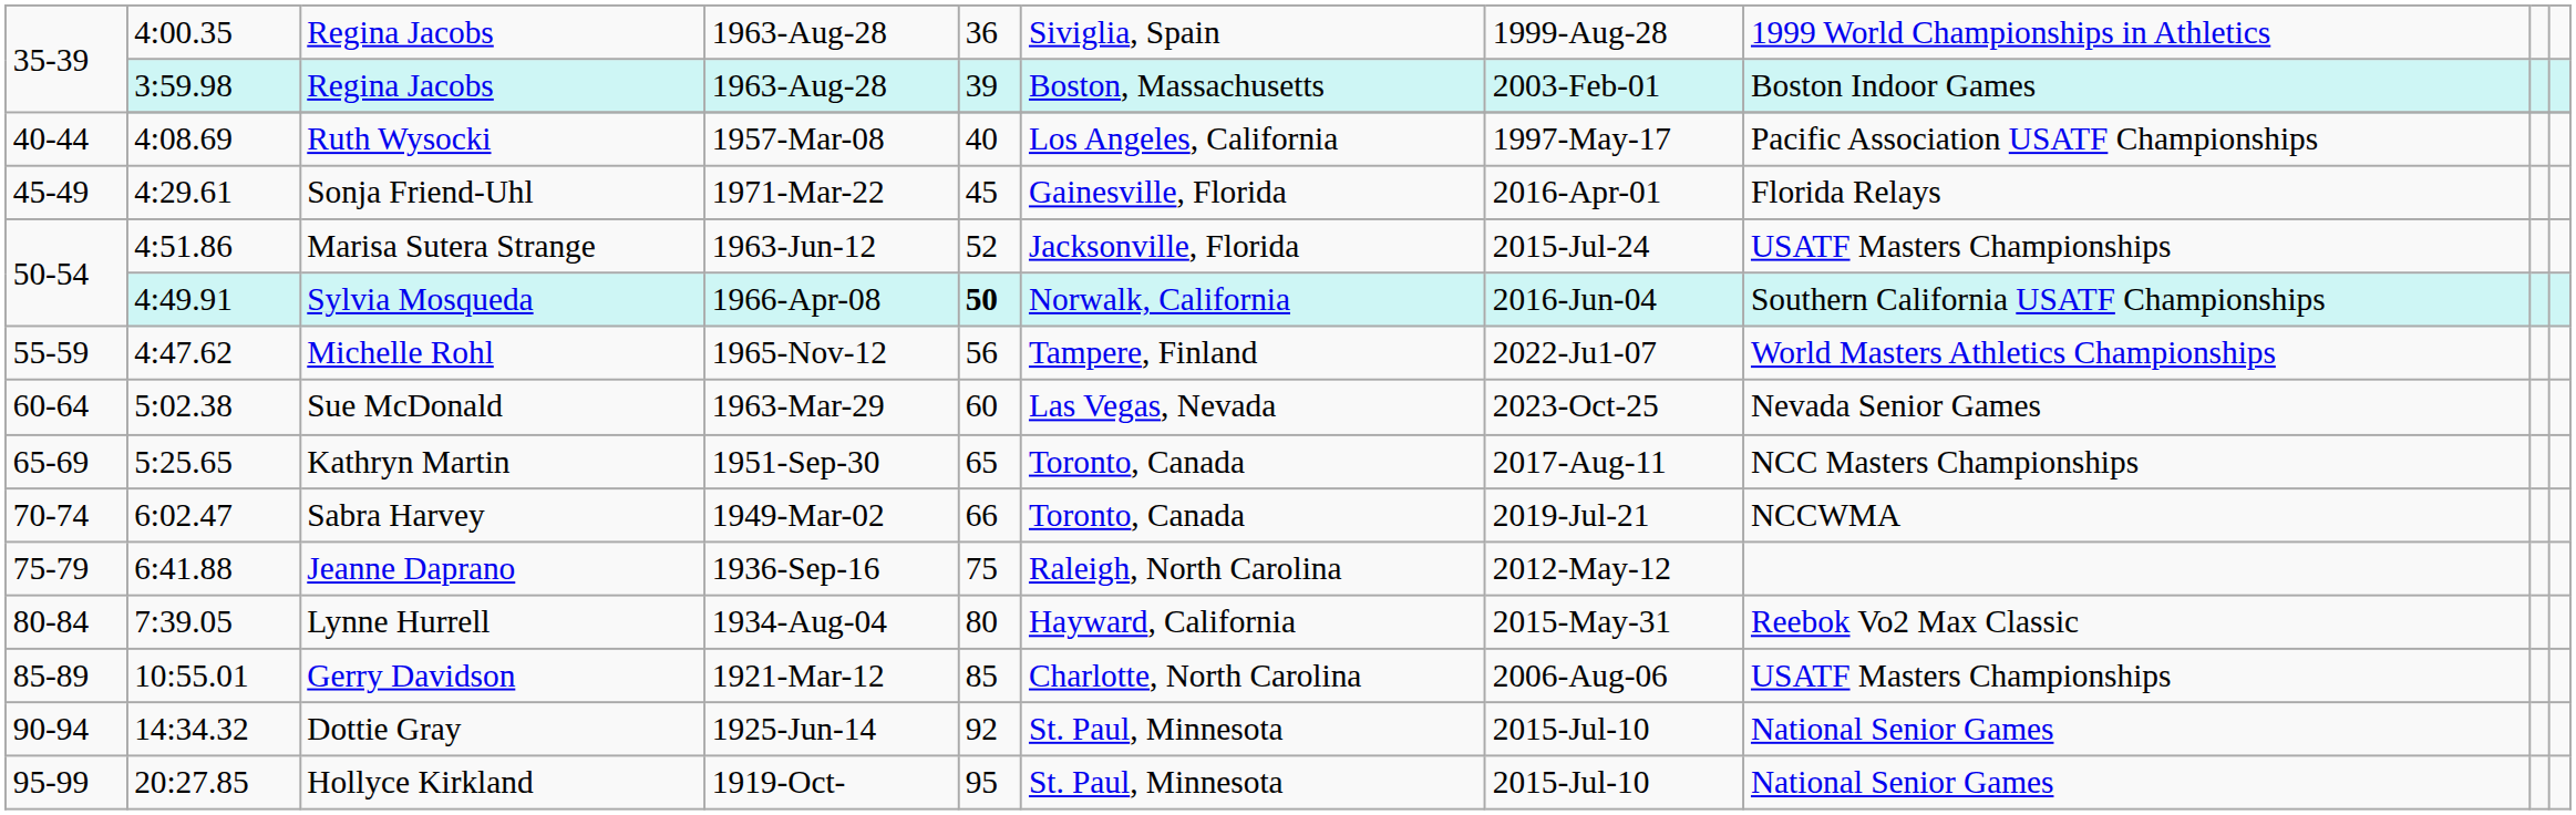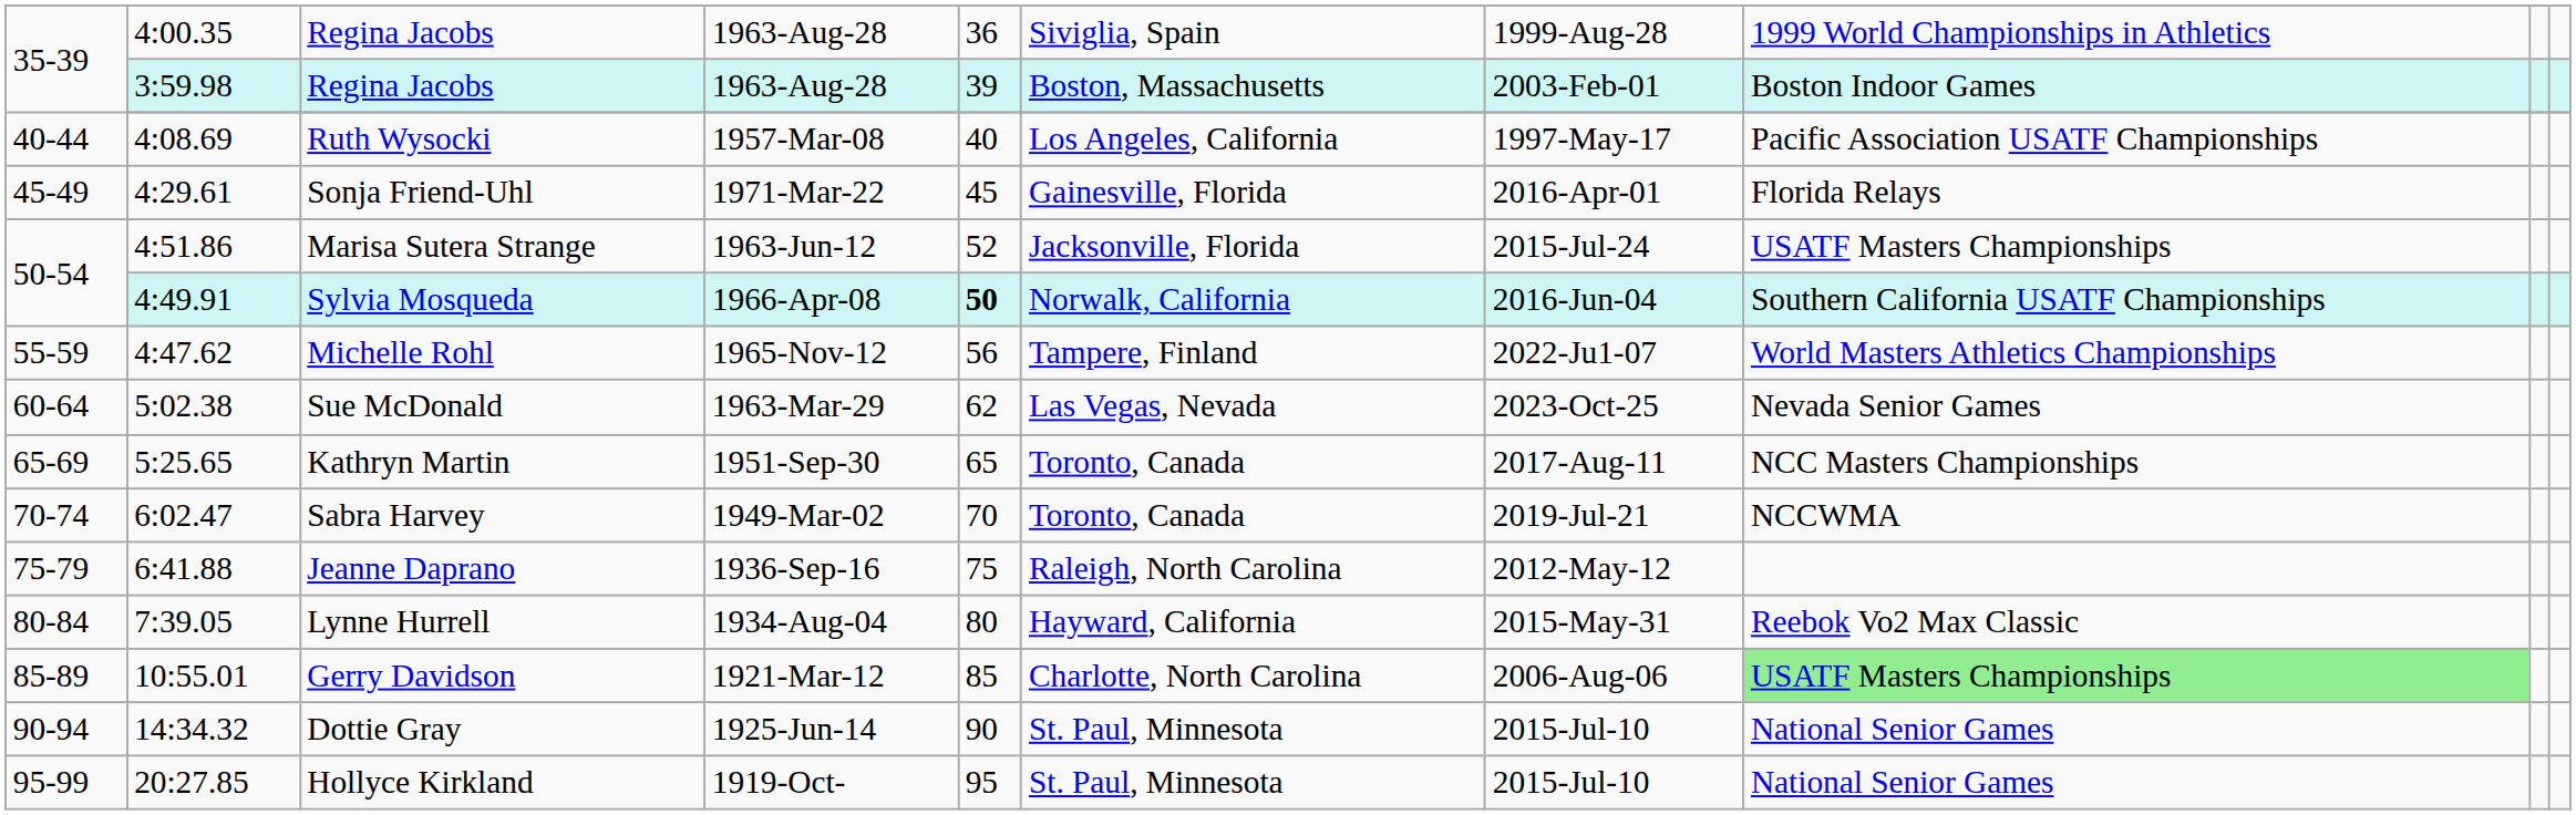 <table class="wikitable" style="font-size:95%; width: 95%">
 <tr>
 <td rowspan=2>35-39</td>
 <td>4:00.35</td>
 <td><a href='#'>Regina Jacobs</a></td>
 <td>1963-Aug-28</td>
 <td>36</td>
 <td><a href='#'>Siviglia</a>, Spain</td>
 <td>1999-Aug-28</td>
 <td><a href='#'>1999 World Championships in Athletics</a></td>
 <td></td>
 <td></td>
 </tr>
 <tr style="background:#cef6f5;">
 <td>3:59.98 </td>
 <td><a href='#'>Regina Jacobs</a></td>
 <td>1963-Aug-28</td>
 <td>39</td>
 <td><a href='#'>Boston</a>, Massachusetts</td>
 <td>2003-Feb-01</td>
 <td>Boston Indoor Games</td>
 <td></td>
 <td></td>
 </tr>
 <tr>
 <td rowspan=2>40-44</td>
 </tr>
 <tr>
 <td>4:08.69</td>
 <td><a href='#'>Ruth Wysocki</a></td>
 <td>1957-Mar-08</td>
 <td>40</td>
 <td><a href='#'>Los Angeles</a>, California</td>
 <td>1997-May-17</td>
 <td>Pacific Association <a href='#'>USATF</a> Championships</td>
 <td></td>
 <td></td>
 </tr>
 <tr>
 <td>45-49</td>
 <td>4:29.61</td>
 <td>Sonja Friend-Uhl</td>
 <td>1971-Mar-22</td>
 <td>45</td>
 <td><a href='#'>Gainesville</a>, Florida</td>
 <td>2016-Apr-01</td>
 <td>Florida Relays</td>
 <td></td>
 <td></td>
 </tr>
 <tr>
 <td rowspan=2>50-54</td>
 <td>4:51.86</td>
 <td>Marisa Sutera Strange</td>
 <td>1963-Jun-12</td>
 <td>52</td>
 <td><a href='#'>Jacksonville</a>, Florida</td>
 <td>2015-Jul-24</td>
 <td><a href='#'>USATF</a> Masters Championships</td>
 <td></td>
 <td></td>
 </tr>
 <tr style="background:#cef6f5;">
 <td>4:49.91</td>
 <td><a href='#'>Sylvia Mosqueda</a></td>
 <td>1966-Apr-08</td>
 <td><strong>50</strong></td>
 <td><a href='#'>Norwalk, California</a></td>
 <td>2016-Jun-04</td>
 <td>Southern California <a href='#'>USATF</a> Championships</td>
 <td></td>
 <td></td>
 </tr>
 <tr>
 <td>55-59</td>
 <td>4:47.62</td>
 <td><a href='#'>Michelle Rohl</a></td>
 <td>1965-Nov-12</td>
 <td>56</td>
 <td><a href='#'>Tampere</a>, Finland</td>
 <td>2022-Ju1-07</td>
 <td><a href='#'>World Masters Athletics Championships</a></td>
 <td></td>
 <td></td>
 </tr>
 <tr>
 <td>60-64</td>
 <td>5:02.38</td>
 <td>Sue McDonald</td>
 <td>1963-Mar-29</td>
-<td>60</td>
+<td>62</td>
 <td><a href='#'>Las Vegas</a>, Nevada</td>
 <td>2023-Oct-25</td>
 <td>Nevada Senior Games</td>
 <td></td>
 <td></td>
 </tr>
 <tr>
 <td>65-69</td>
 <td>5:25.65</td>
 <td>Kathryn Martin</td>
 <td>1951-Sep-30</td>
 <td>65</td>
 <td><a href='#'>Toronto</a>, Canada</td>
 <td>2017-Aug-11</td>
 <td>NCC Masters Championships</td>
 <td></td>
 <td></td>
 </tr>
 <tr>
 <td>70-74</td>
 <td>6:02.47</td>
 <td>Sabra Harvey</td>
 <td>1949-Mar-02</td>
-<td>66</td>
+<td>70</td>
 <td><a href='#'>Toronto</a>, Canada</td>
 <td>2019-Jul-21</td>
 <td>NCCWMA</td>
 <td></td>
 </tr>
 <tr>
 <td>75-79</td>
 <td>6:41.88</td>
 <td><a href='#'>Jeanne Daprano</a></td>
 <td>1936-Sep-16</td>
 <td>75</td>
 <td><a href='#'>Raleigh</a>, North Carolina</td>
 <td>2012-May-12</td>
 <td></td>
 <td></td>
 <td></td>
 </tr>
 <tr>
 <td>80-84</td>
 <td>7:39.05</td>
 <td>Lynne Hurrell</td>
 <td>1934-Aug-04</td>
 <td>80</td>
 <td><a href='#'>Hayward</a>, California</td>
 <td>2015-May-31</td>
 <td><a href='#'>Reebok</a> Vo2 Max Classic</td>
 <td></td>
 <td></td>
 </tr>
 <tr>
 <td>85-89</td>
 <td>10:55.01</td>
 <td><a href='#'>Gerry Davidson</a></td>
 <td>1921-Mar-12</td>
 <td>85</td>
 <td><a href='#'>Charlotte</a>, North Carolina</td>
 <td>2006-Aug-06</td>
-<td><a href='#'>USATF</a> Masters Championships</td>
+<td style="background: lightgreen;"><a href='#'>USATF</a> Masters Championships</td>
 <td></td>
 <td></td>
 </tr>
 <tr>
 <td>90-94</td>
 <td>14:34.32</td>
 <td>Dottie Gray</td>
 <td>1925-Jun-14</td>
-<td>92</td>
+<td>90</td>
 <td><a href='#'>St. Paul</a>, Minnesota</td>
 <td>2015-Jul-10</td>
 <td><a href='#'>National Senior Games</a></td>
 <td></td>
 <td></td>
 </tr>
 <tr>
 <td>95-99</td>
 <td>20:27.85</td>
 <td>Hollyce Kirkland</td>
 <td>1919-Oct-</td>
 <td>95</td>
 <td><a href='#'>St. Paul</a>, Minnesota</td>
 <td>2015-Jul-10</td>
 <td><a href='#'>National Senior Games</a></td>
 <td></td>
 <td></td>
 </tr>
 </table>
